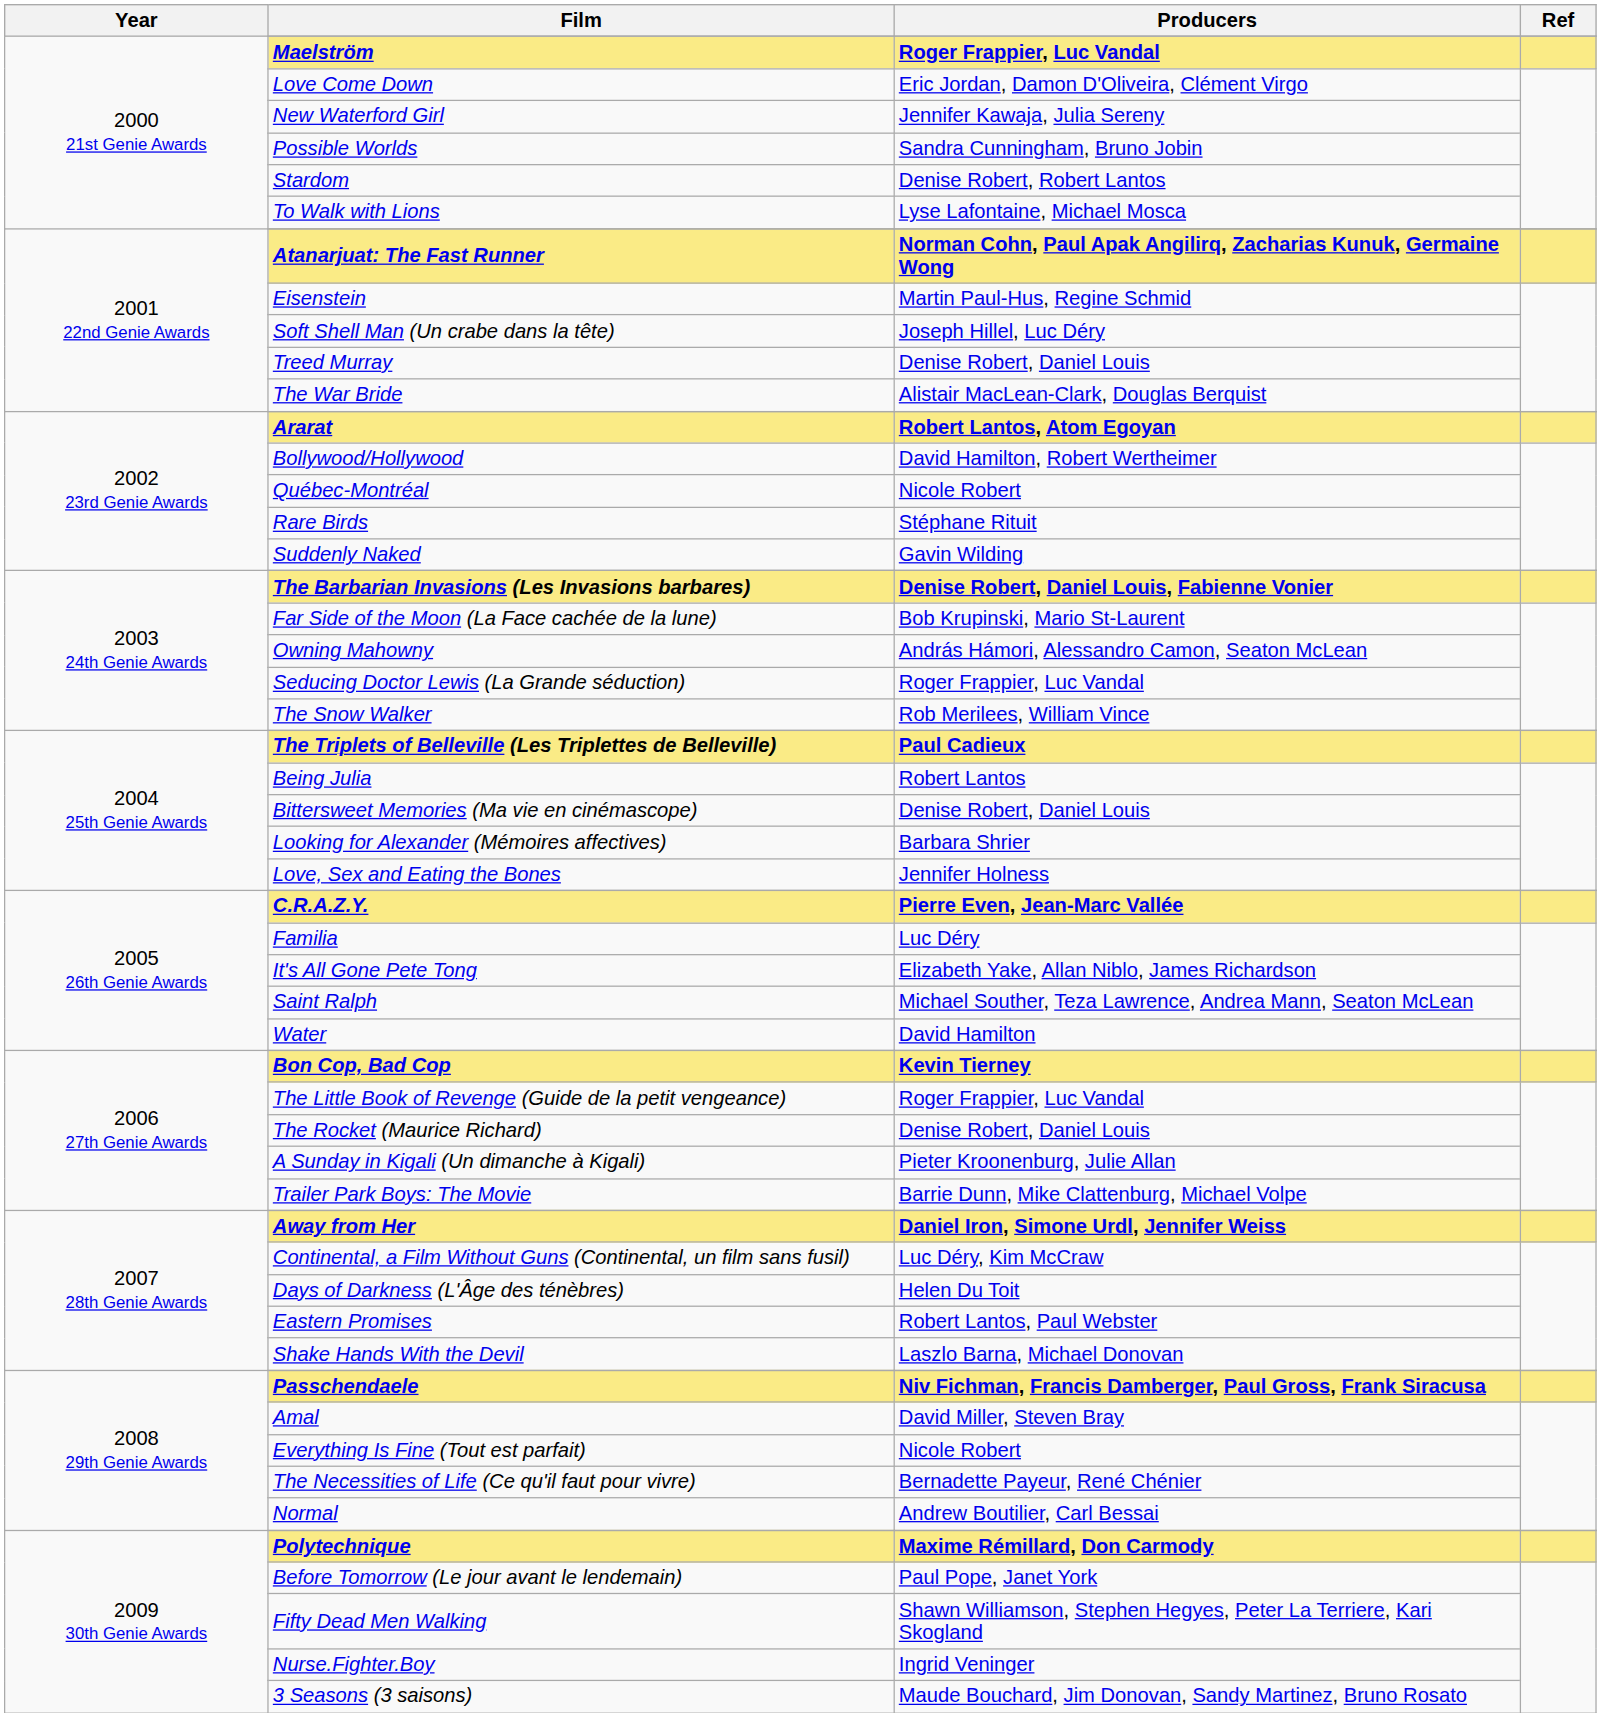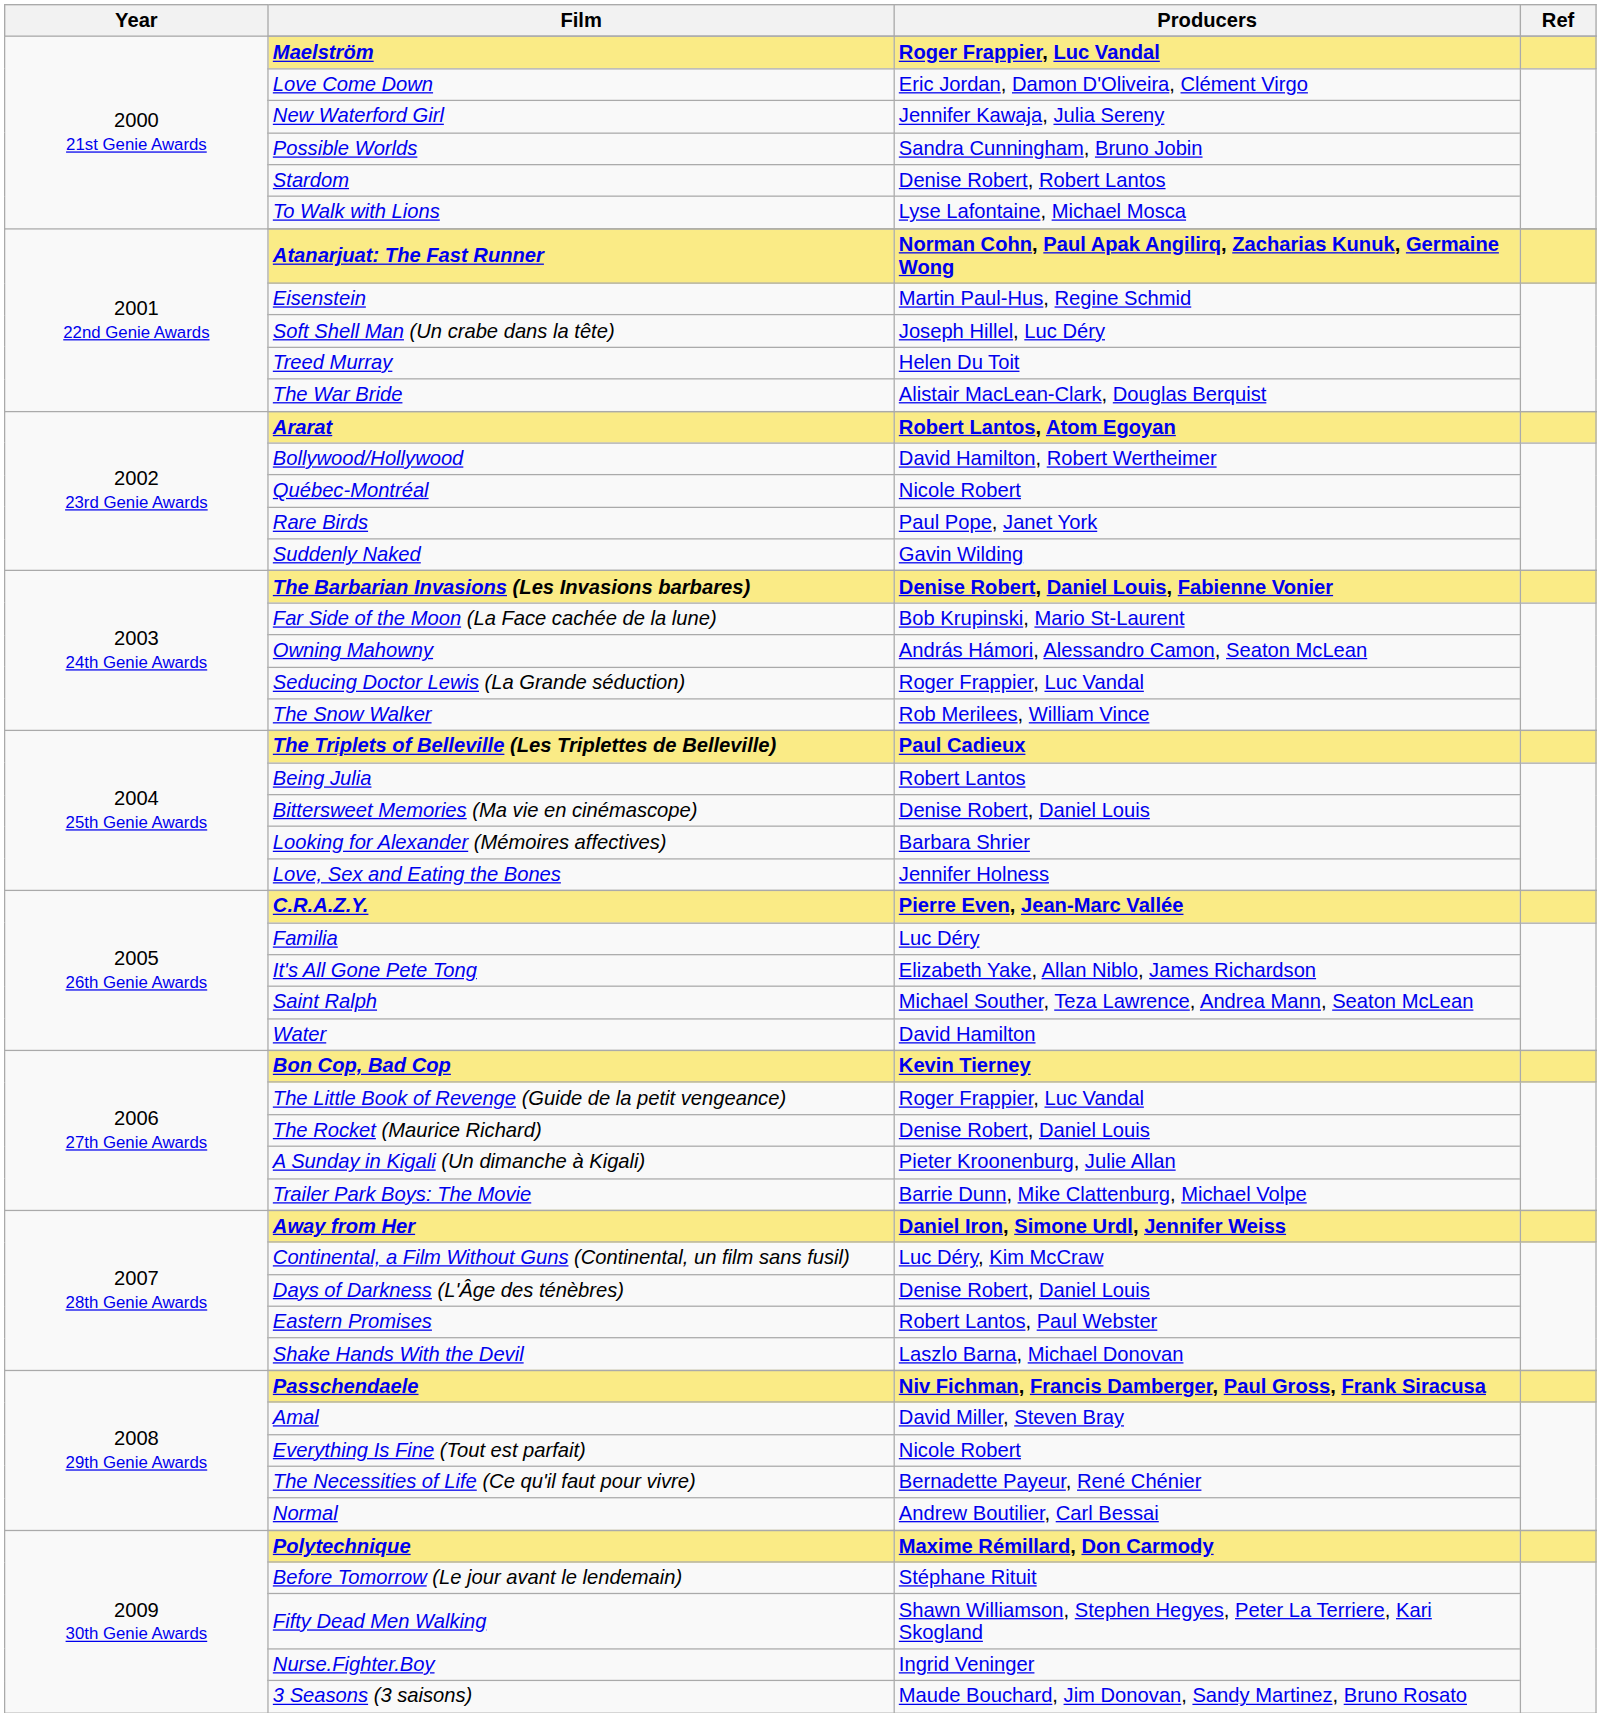 <table class="wikitable" style="width:100%;">
 <tr style="background:#bebebe;">
 <th style="width:8%;">Year</th>
 <th style="width:19%;">Film</th>
 <th style="width:19%;">Producers</th>
 <th style="width:2%;">Ref</th>
 </tr>
 <tr>
 <td rowspan="7" align="center">2000 <br> <small><a href='#'>21st Genie Awards</a></small></td>
 </tr>
 <tr style="background:#FAEB86">
 <td><strong><em><a href='#'>Maelström</a></em></strong></td>
 <td><strong><a href='#'>Roger Frappier</a>, <a href='#'>Luc Vandal</a></strong></td>
 <td></td>
 </tr>
 <tr>
 <td><em><a href='#'>Love Come Down</a></em></td>
 <td><a href='#'>Eric Jordan</a>, <a href='#'>Damon D'Oliveira</a>, <a href='#'>Clément Virgo</a></td>
 <td rowspan=5></td>
 </tr>
 <tr>
 <td><em><a href='#'>New Waterford Girl</a></em></td>
 <td><a href='#'>Jennifer Kawaja</a>, <a href='#'>Julia Sereny</a></td>
 </tr>
 <tr>
 <td><em><a href='#'>Possible Worlds</a></em></td>
 <td><a href='#'>Sandra Cunningham</a>, <a href='#'>Bruno Jobin</a></td>
 </tr>
 <tr>
 <td><em><a href='#'>Stardom</a></em></td>
 <td><a href='#'>Denise Robert</a>, <a href='#'>Robert Lantos</a></td>
 </tr>
 <tr>
 <td><em><a href='#'>To Walk with Lions</a></em></td>
 <td><a href='#'>Lyse Lafontaine</a>, <a href='#'>Michael Mosca</a></td>
 </tr>
 <tr>
 <td rowspan="6" align="center">2001 <br> <small><a href='#'>22nd Genie Awards</a></small></td>
 </tr>
 <tr style="background:#FAEB86">
 <td><strong><em><a href='#'>Atanarjuat: The Fast Runner</a></em></strong></td>
 <td><strong><a href='#'>Norman Cohn</a>, <a href='#'>Paul Apak Angilirq</a>, <a href='#'>Zacharias Kunuk</a>, <a href='#'>Germaine Wong</a></strong></td>
 <td></td>
 </tr>
 <tr>
 <td><em><a href='#'>Eisenstein</a></em></td>
 <td><a href='#'>Martin Paul-Hus</a>, <a href='#'>Regine Schmid</a></td>
 <td rowspan=4></td>
 </tr>
 <tr>
 <td><em><a href='#'>Soft Shell Man</a> (Un crabe dans la tête)</em></td>
 <td><a href='#'>Joseph Hillel</a>, <a href='#'>Luc Déry</a></td>
 </tr>
 <tr>
 <td><em><a href='#'>Treed Murray</a></em></td>
-<td><a href='#'>Denise Robert</a>, <a href='#'>Daniel Louis</a></td>
+<td><a href='#'>Helen Du Toit</a></td>
 </tr>
 <tr>
 <td><em><a href='#'>The War Bride</a></em></td>
 <td><a href='#'>Alistair MacLean-Clark</a>, <a href='#'>Douglas Berquist</a></td>
 </tr>
 <tr>
 <td rowspan="6" align="center">2002 <br> <small><a href='#'>23rd Genie Awards</a></small></td>
 </tr>
 <tr style="background:#FAEB86">
 <td><strong><em><a href='#'>Ararat</a></em></strong></td>
 <td><strong><a href='#'>Robert Lantos</a>, <a href='#'>Atom Egoyan</a></strong></td>
 <td></td>
 </tr>
 <tr>
 <td><em><a href='#'>Bollywood/Hollywood</a></em></td>
 <td><a href='#'>David Hamilton</a>, <a href='#'>Robert Wertheimer</a></td>
 <td rowspan=4></td>
 </tr>
 <tr>
 <td><em><a href='#'>Québec-Montréal</a></em></td>
 <td><a href='#'>Nicole Robert</a></td>
 </tr>
 <tr>
 <td><em><a href='#'>Rare Birds</a></em></td>
-<td><a href='#'>Stéphane Rituit</a></td>
+<td><a href='#'>Paul Pope</a>, <a href='#'>Janet York</a></td>
 </tr>
 <tr>
 <td><em><a href='#'>Suddenly Naked</a></em></td>
 <td><a href='#'>Gavin Wilding</a></td>
 </tr>
 <tr>
 <td rowspan="6" align="center">2003 <br> <small><a href='#'>24th Genie Awards</a></small></td>
 </tr>
 <tr style="background:#FAEB86">
 <td><strong><em><a href='#'>The Barbarian Invasions</a> (Les Invasions barbares)</em></strong></td>
 <td><strong><a href='#'>Denise Robert</a>, <a href='#'>Daniel Louis</a>, <a href='#'>Fabienne Vonier</a></strong></td>
 <td></td>
 </tr>
 <tr>
 <td><em><a href='#'>Far Side of the Moon</a> (La Face cachée de la lune)</em></td>
 <td><a href='#'>Bob Krupinski</a>, <a href='#'>Mario St-Laurent</a></td>
 <td rowspan=4></td>
 </tr>
 <tr>
 <td><em><a href='#'>Owning Mahowny</a></em></td>
 <td><a href='#'>András Hámori</a>, <a href='#'>Alessandro Camon</a>, <a href='#'>Seaton McLean</a></td>
 </tr>
 <tr>
 <td><em><a href='#'>Seducing Doctor Lewis</a> (La Grande séduction)</em></td>
 <td><a href='#'>Roger Frappier</a>, <a href='#'>Luc Vandal</a></td>
 </tr>
 <tr>
 <td><em><a href='#'>The Snow Walker</a></em></td>
 <td><a href='#'>Rob Merilees</a>, <a href='#'>William Vince</a></td>
 </tr>
 <tr>
 <td rowspan="6" align="center">2004 <br> <small><a href='#'>25th Genie Awards</a></small></td>
 </tr>
 <tr style="background:#FAEB86">
 <td><strong><em><a href='#'>The Triplets of Belleville</a> (Les Triplettes de Belleville)</em></strong></td>
 <td><strong><a href='#'>Paul Cadieux</a></strong></td>
 <td></td>
 </tr>
 <tr>
 <td><em><a href='#'>Being Julia</a></em></td>
 <td><a href='#'>Robert Lantos</a></td>
 <td rowspan=4></td>
 </tr>
 <tr>
 <td><em><a href='#'>Bittersweet Memories</a> (Ma vie en cinémascope)</em></td>
 <td><a href='#'>Denise Robert</a>, <a href='#'>Daniel Louis</a></td>
 </tr>
 <tr>
 <td><em><a href='#'>Looking for Alexander</a> (Mémoires affectives)</em></td>
 <td><a href='#'>Barbara Shrier</a></td>
 </tr>
 <tr>
 <td><em><a href='#'>Love, Sex and Eating the Bones</a></em></td>
 <td><a href='#'>Jennifer Holness</a></td>
 </tr>
 <tr>
 <td rowspan="6" align="center">2005 <br> <small><a href='#'>26th Genie Awards</a></small></td>
 </tr>
 <tr style="background:#FAEB86">
 <td><strong><em><a href='#'>C.R.A.Z.Y.</a></em></strong></td>
 <td><strong><a href='#'>Pierre Even</a>, <a href='#'>Jean-Marc Vallée</a></strong></td>
 <td></td>
 </tr>
 <tr>
 <td><em><a href='#'>Familia</a></em></td>
 <td><a href='#'>Luc Déry</a></td>
 <td rowspan=4></td>
 </tr>
 <tr>
 <td><em><a href='#'>It's All Gone Pete Tong</a></em></td>
 <td><a href='#'>Elizabeth Yake</a>, <a href='#'>Allan Niblo</a>, <a href='#'>James Richardson</a></td>
 </tr>
 <tr>
 <td><em><a href='#'>Saint Ralph</a></em></td>
 <td><a href='#'>Michael Souther</a>, <a href='#'>Teza Lawrence</a>, <a href='#'>Andrea Mann</a>, <a href='#'>Seaton McLean</a></td>
 </tr>
 <tr>
 <td><em><a href='#'>Water</a></em></td>
 <td><a href='#'>David Hamilton</a></td>
 </tr>
 <tr>
 <td rowspan="6" align="center">2006 <br> <small><a href='#'>27th Genie Awards</a></small></td>
 </tr>
 <tr style="background:#FAEB86">
 <td><strong><em><a href='#'>Bon Cop, Bad Cop</a></em></strong></td>
 <td><strong><a href='#'>Kevin Tierney</a></strong></td>
 <td></td>
 </tr>
 <tr>
 <td><em><a href='#'>The Little Book of Revenge</a> (Guide de la petit vengeance)</em></td>
 <td><a href='#'>Roger Frappier</a>, <a href='#'>Luc Vandal</a></td>
 <td rowspan=4></td>
 </tr>
 <tr>
 <td><em><a href='#'>The Rocket</a> (Maurice Richard)</em></td>
 <td><a href='#'>Denise Robert</a>, <a href='#'>Daniel Louis</a></td>
 </tr>
 <tr>
 <td><em><a href='#'>A Sunday in Kigali</a> (Un dimanche à Kigali)</em></td>
 <td><a href='#'>Pieter Kroonenburg</a>, <a href='#'>Julie Allan</a></td>
 </tr>
 <tr>
 <td><em><a href='#'>Trailer Park Boys: The Movie</a></em></td>
 <td><a href='#'>Barrie Dunn</a>, <a href='#'>Mike Clattenburg</a>, <a href='#'>Michael Volpe</a></td>
 </tr>
 <tr>
 <td rowspan="6" align="center">2007 <br> <small><a href='#'>28th Genie Awards</a></small></td>
 </tr>
 <tr style="background:#FAEB86">
 <td><strong><em><a href='#'>Away from Her</a></em></strong></td>
 <td><strong><a href='#'>Daniel Iron</a>, <a href='#'>Simone Urdl</a>, <a href='#'>Jennifer Weiss</a></strong></td>
 <td></td>
 </tr>
 <tr>
 <td><em><a href='#'>Continental, a Film Without Guns</a> (Continental, un film sans fusil)</em></td>
 <td><a href='#'>Luc Déry</a>, <a href='#'>Kim McCraw</a></td>
 <td rowspan=4></td>
 </tr>
 <tr>
 <td><em><a href='#'>Days of Darkness</a> (L'Âge des ténèbres)</em></td>
-<td><a href='#'>Helen Du Toit</a></td>
+<td><a href='#'>Denise Robert</a>, <a href='#'>Daniel Louis</a></td>
 </tr>
 <tr>
 <td><em><a href='#'>Eastern Promises</a></em></td>
 <td><a href='#'>Robert Lantos</a>, <a href='#'>Paul Webster</a></td>
 </tr>
 <tr>
 <td><em><a href='#'>Shake Hands With the Devil</a></em></td>
 <td><a href='#'>Laszlo Barna</a>, <a href='#'>Michael Donovan</a></td>
 </tr>
 <tr>
 <td rowspan="6" align="center">2008 <br> <small><a href='#'>29th Genie Awards</a></small></td>
 </tr>
 <tr style="background:#FAEB86">
 <td><strong><em><a href='#'>Passchendaele</a></em></strong></td>
 <td><strong><a href='#'>Niv Fichman</a>, <a href='#'>Francis Damberger</a>, <a href='#'>Paul Gross</a>, <a href='#'>Frank Siracusa</a></strong></td>
 <td></td>
 </tr>
 <tr>
 <td><em><a href='#'>Amal</a></em></td>
 <td><a href='#'>David Miller</a>, <a href='#'>Steven Bray</a></td>
 <td rowspan=4></td>
 </tr>
 <tr>
 <td><em><a href='#'>Everything Is Fine</a> (Tout est parfait)</em></td>
 <td><a href='#'>Nicole Robert</a></td>
 </tr>
 <tr>
 <td><em><a href='#'>The Necessities of Life</a> (Ce qu'il faut pour vivre)</em></td>
 <td><a href='#'>Bernadette Payeur</a>, <a href='#'>René Chénier</a></td>
 </tr>
 <tr>
 <td><em><a href='#'>Normal</a></em></td>
 <td><a href='#'>Andrew Boutilier</a>, <a href='#'>Carl Bessai</a></td>
 </tr>
 <tr>
 <td rowspan="6" align="center">2009 <br> <small><a href='#'>30th Genie Awards</a></small></td>
 </tr>
 <tr style="background:#FAEB86">
 <td><strong><em><a href='#'>Polytechnique</a></em></strong></td>
 <td><strong><a href='#'>Maxime Rémillard</a>, <a href='#'>Don Carmody</a></strong></td>
 <td></td>
 </tr>
 <tr>
 <td><em><a href='#'>Before Tomorrow</a> (Le jour avant le lendemain)</em></td>
-<td><a href='#'>Paul Pope</a>, <a href='#'>Janet York</a></td>
+<td><a href='#'>Stéphane Rituit</a></td>
 <td rowspan=4></td>
 </tr>
 <tr>
 <td><em><a href='#'>Fifty Dead Men Walking</a></em></td>
 <td><a href='#'>Shawn Williamson</a>, <a href='#'>Stephen Hegyes</a>, <a href='#'>Peter La Terriere</a>, <a href='#'>Kari Skogland</a></td>
 </tr>
 <tr>
 <td><em><a href='#'>Nurse.Fighter.Boy</a></em></td>
 <td><a href='#'>Ingrid Veninger</a></td>
 </tr>
 <tr>
 <td><em><a href='#'>3 Seasons</a> (3 saisons)</em></td>
 <td><a href='#'>Maude Bouchard</a>, <a href='#'>Jim Donovan</a>, <a href='#'>Sandy Martinez</a>, <a href='#'>Bruno Rosato</a></td>
 </tr>
 </table>
